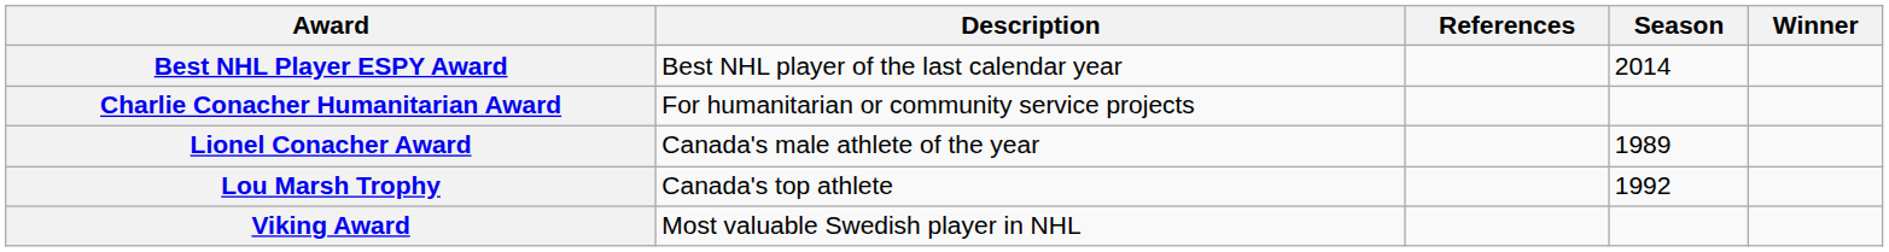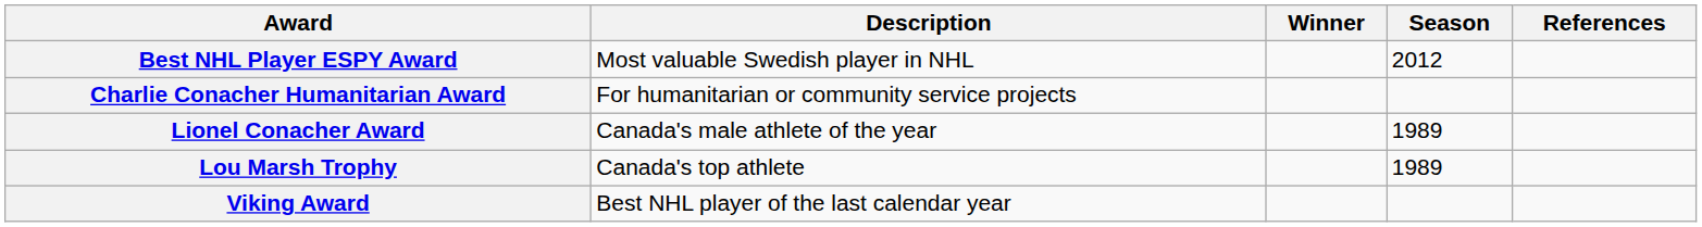 <table class="wikitable sortable" width="75%">
 <tr>
 <th scope="col">Award</th>
 <th scope="col" class="unsortable">Description</th>
+<th scope="col">Winner</th>
+<th scope="col">Season</th>
 <th scope="col" class="unsortable">References</th>
-<th scope="col">Season</th>
-<th scope="col">Winner</th>
 </tr>
 <tr>
 <th scope="row"><a href='#'>Best NHL Player ESPY Award</a></th>
-<td>Best NHL player of the last calendar year</td>
+<td>Most valuable Swedish player in NHL</td>
 <td></td>
-<td>2014</td>
+<td>2012</td>
 <td></td>
 </tr>
 <tr>
 <th scope="row"><a href='#'>Charlie Conacher Humanitarian Award</a></th>
 <td>For humanitarian or community service projects</td>
 <td></td>
 <td></td>
 <td></td>
 </tr>
 <tr>
 <th scope="row"><a href='#'>Lionel Conacher Award</a></th>
 <td>Canada's male athlete of the year</td>
 <td></td>
 <td>1989</td>
 <td></td>
 </tr>
 <tr>
 <th scope="row"><a href='#'>Lou Marsh Trophy</a></th>
 <td>Canada's top athlete</td>
 <td></td>
-<td>1992</td>
+<td>1989</td>
 <td></td>
 </tr>
 <tr>
 <th scope="row"><a href='#'>Viking Award</a></th>
-<td>Most valuable Swedish player in NHL</td>
+<td>Best NHL player of the last calendar year</td>
 <td></td>
 <td></td>
 <td></td>
 </tr>
 </table>
